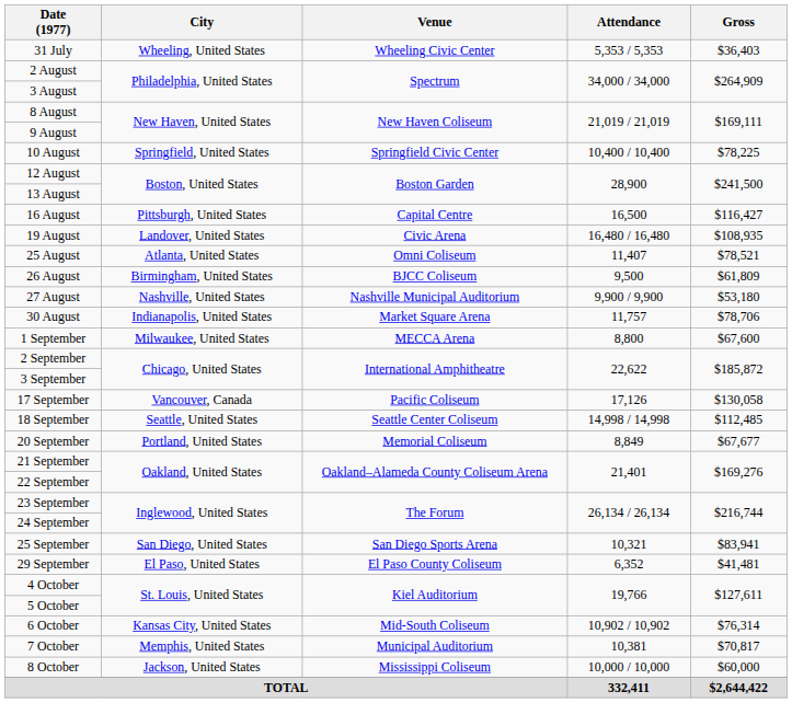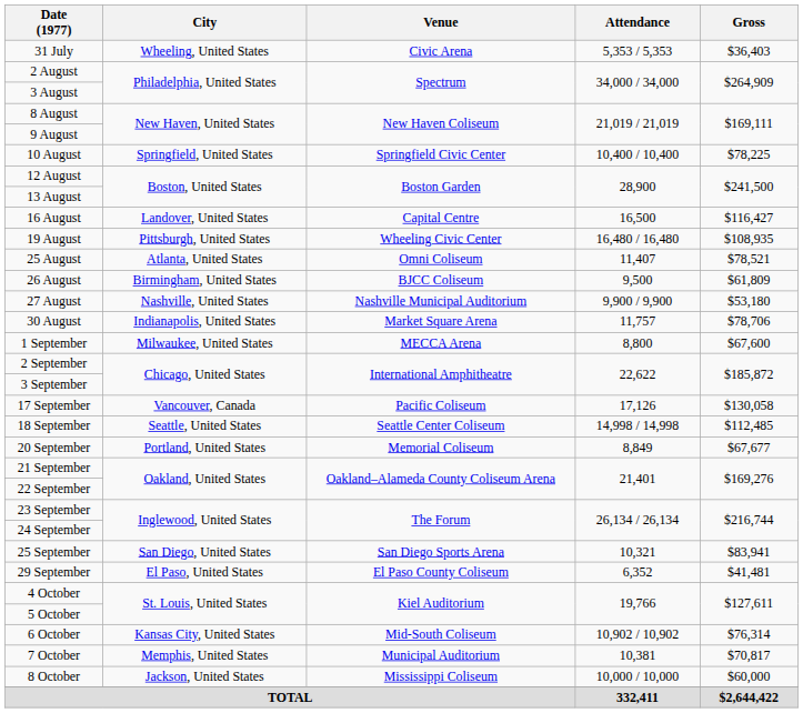 <table class="wikitable plainrowheaders" style="text-align:center;">
 <tr>
 <th scope="col" style="width:7em;">Date<br>(1977)</th>
 <th scope="col" style="width:15em;">City</th>
 <th scope="col" style="width:20em;">Venue</th>
 <th scope="col" style="width:9em;">Attendance</th>
 <th scope="col" style="width:7em;">Gross</th>
 </tr>
 <tr>
 <td>31 July</td>
 <td><a href='#'>Wheeling</a>, United States</td>
-<td><a href='#'>Wheeling Civic Center</a></td>
+<td><a href='#'>Civic Arena</a></td>
 <td>5,353 / 5,353</td>
 <td>$36,403</td>
 </tr>
 <tr>
 <td>2 August</td>
 <td rowspan="2"><a href='#'>Philadelphia</a>, United States</td>
 <td rowspan="2"><a href='#'>Spectrum</a></td>
 <td rowspan="2">34,000 / 34,000</td>
 <td rowspan="2">$264,909</td>
 </tr>
 <tr>
 <td>3 August</td>
 </tr>
 <tr>
 <td>8 August</td>
 <td rowspan="2"><a href='#'>New Haven</a>, United States</td>
 <td rowspan="2"><a href='#'>New Haven Coliseum</a></td>
 <td rowspan="2">21,019 / 21,019</td>
 <td rowspan="2">$169,111</td>
 </tr>
 <tr>
 <td>9 August</td>
 </tr>
 <tr>
 <td>10 August</td>
 <td><a href='#'>Springfield</a>, United States</td>
 <td><a href='#'>Springfield Civic Center</a></td>
 <td>10,400 / 10,400</td>
 <td>$78,225</td>
 </tr>
 <tr>
 <td>12 August</td>
 <td rowspan="2"><a href='#'>Boston</a>, United States</td>
 <td rowspan="2"><a href='#'>Boston Garden</a></td>
 <td rowspan="2">28,900</td>
 <td rowspan="2">$241,500</td>
 </tr>
 <tr>
 <td>13 August</td>
 </tr>
 <tr>
 <td>16 August</td>
-<td><a href='#'>Pittsburgh</a>, United States</td>
+<td><a href='#'>Landover</a>, United States</td>
 <td><a href='#'>Capital Centre</a></td>
 <td>16,500</td>
 <td>$116,427</td>
 </tr>
 <tr>
 <td>19 August</td>
-<td><a href='#'>Landover</a>, United States</td>
-<td><a href='#'>Civic Arena</a></td>
+<td><a href='#'>Pittsburgh</a>, United States</td>
+<td><a href='#'>Wheeling Civic Center</a></td>
 <td>16,480 / 16,480</td>
 <td>$108,935</td>
 </tr>
 <tr>
 <td>25 August</td>
 <td><a href='#'>Atlanta</a>, United States</td>
 <td><a href='#'>Omni Coliseum</a></td>
 <td>11,407</td>
 <td>$78,521</td>
 </tr>
 <tr>
 <td>26 August</td>
 <td><a href='#'>Birmingham</a>, United States</td>
 <td><a href='#'>BJCC Coliseum</a></td>
 <td>9,500</td>
 <td>$61,809</td>
 </tr>
 <tr>
 <td>27 August</td>
 <td><a href='#'>Nashville</a>, United States</td>
 <td><a href='#'>Nashville Municipal Auditorium</a></td>
 <td>9,900 / 9,900</td>
 <td>$53,180</td>
 </tr>
 <tr>
 <td>30 August</td>
 <td><a href='#'>Indianapolis</a>, United States</td>
 <td><a href='#'>Market Square Arena</a></td>
 <td>11,757</td>
 <td>$78,706</td>
 </tr>
 <tr>
 <td>1 September</td>
 <td><a href='#'>Milwaukee</a>, United States</td>
 <td><a href='#'>MECCA Arena</a></td>
 <td>8,800</td>
 <td>$67,600</td>
 </tr>
 <tr>
 <td>2 September</td>
 <td rowspan="2"><a href='#'>Chicago</a>, United States</td>
 <td rowspan="2"><a href='#'>International Amphitheatre</a></td>
 <td rowspan="2">22,622</td>
 <td rowspan="2">$185,872</td>
 </tr>
 <tr>
 <td>3 September</td>
 </tr>
 <tr>
 <td>17 September</td>
 <td><a href='#'>Vancouver</a>, Canada</td>
 <td><a href='#'>Pacific Coliseum</a></td>
 <td>17,126</td>
 <td>$130,058</td>
 </tr>
 <tr>
 <td>18 September</td>
 <td><a href='#'>Seattle</a>, United States</td>
 <td><a href='#'>Seattle Center Coliseum</a></td>
 <td>14,998 / 14,998</td>
 <td>$112,485</td>
 </tr>
 <tr>
 <td>20 September</td>
 <td><a href='#'>Portland</a>, United States</td>
 <td><a href='#'>Memorial Coliseum</a></td>
 <td>8,849</td>
 <td>$67,677</td>
 </tr>
 <tr>
 <td>21 September</td>
 <td rowspan="2"><a href='#'>Oakland</a>, United States</td>
 <td rowspan="2"><a href='#'>Oakland–Alameda County Coliseum Arena</a></td>
 <td rowspan="2">21,401</td>
 <td rowspan="2">$169,276</td>
 </tr>
 <tr>
 <td>22 September</td>
 </tr>
 <tr>
 <td>23 September</td>
 <td rowspan="2"><a href='#'>Inglewood</a>, United States</td>
 <td rowspan="2"><a href='#'>The Forum</a></td>
 <td rowspan="2">26,134 / 26,134</td>
 <td rowspan="2">$216,744</td>
 </tr>
 <tr>
 <td>24 September</td>
 </tr>
 <tr>
 <td>25 September</td>
 <td><a href='#'>San Diego</a>, United States</td>
 <td><a href='#'>San Diego Sports Arena</a></td>
 <td>10,321</td>
 <td>$83,941</td>
 </tr>
 <tr>
 <td>29 September</td>
 <td><a href='#'>El Paso</a>, United States</td>
 <td><a href='#'>El Paso County Coliseum</a></td>
 <td>6,352</td>
 <td>$41,481</td>
 </tr>
 <tr>
 <td>4 October</td>
 <td rowspan="2"><a href='#'>St. Louis</a>, United States</td>
 <td rowspan="2"><a href='#'>Kiel Auditorium</a></td>
 <td rowspan="2">19,766</td>
 <td rowspan="2">$127,611</td>
 </tr>
 <tr>
 <td>5 October</td>
 </tr>
 <tr>
 <td>6 October</td>
 <td><a href='#'>Kansas City</a>, United States</td>
 <td><a href='#'>Mid-South Coliseum</a></td>
 <td>10,902 / 10,902</td>
 <td>$76,314</td>
 </tr>
 <tr>
 <td>7 October</td>
 <td><a href='#'>Memphis</a>, United States</td>
 <td><a href='#'>Municipal Auditorium</a></td>
 <td>10,381</td>
 <td>$70,817</td>
 </tr>
 <tr>
 <td>8 October</td>
 <td><a href='#'>Jackson</a>, United States</td>
 <td><a href='#'>Mississippi Coliseum</a></td>
 <td>10,000 / 10,000</td>
 <td>$60,000</td>
 </tr>
 <tr>
 </tr>
 <tr style="background:#ddd;">
 <td colspan="3"><strong>TOTAL</strong></td>
 <td><strong>332,411</strong></td>
 <td><strong>$2,644,422</strong></td>
 </tr>
 </table>
